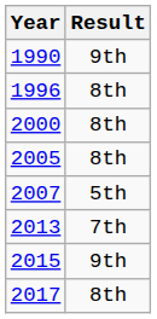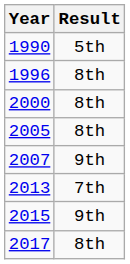 <table class="wikitable" style="text-align:center">
 <tr>
 <th>Year</th>
 <th>Result</th>
 </tr>
 <tr>
 <td><a href='#'>1990</a></td>
-<td>9th</td>
+<td>5th</td>
 </tr>
 <tr>
 <td><a href='#'>1996</a></td>
 <td>8th</td>
 </tr>
 <tr>
 <td><a href='#'>2000</a></td>
 <td>8th</td>
 </tr>
 <tr>
 <td><a href='#'>2005</a></td>
 <td>8th</td>
 </tr>
 <tr>
 <td><a href='#'>2007</a></td>
-<td>5th</td>
+<td>9th</td>
 </tr>
 <tr>
 <td><a href='#'>2013</a></td>
 <td>7th</td>
 </tr>
 <tr>
 <td><a href='#'>2015</a></td>
 <td>9th</td>
 </tr>
 <tr>
 <td><a href='#'>2017</a></td>
 <td>8th</td>
 </tr>
 </table>
